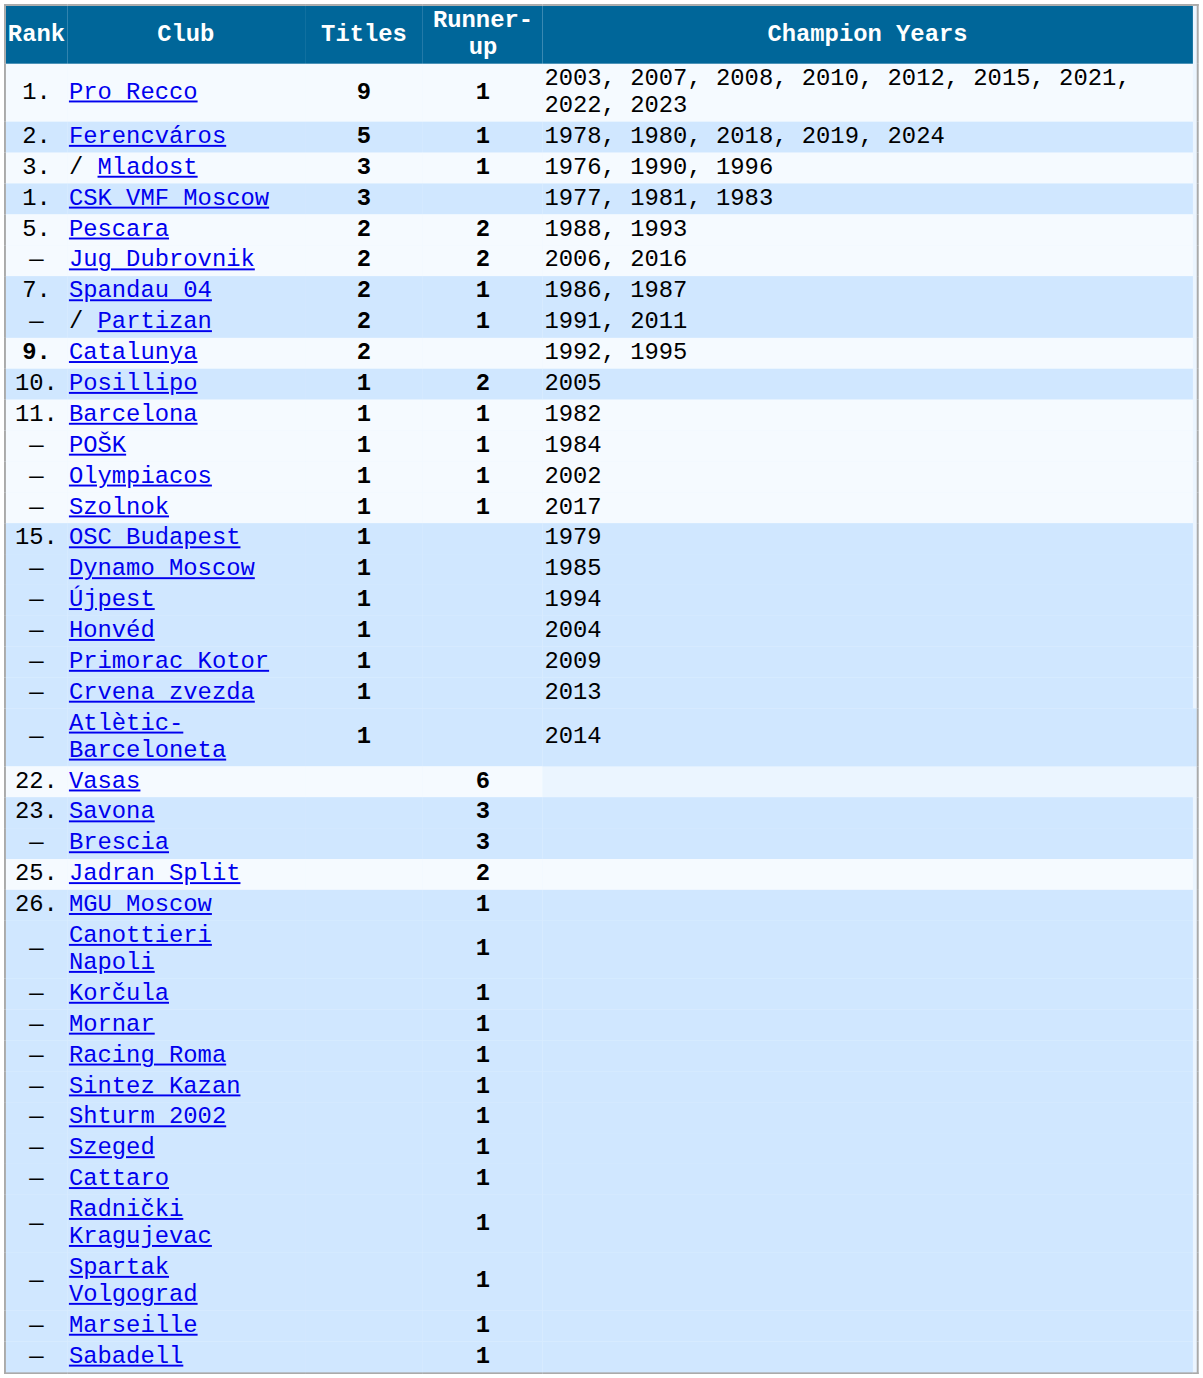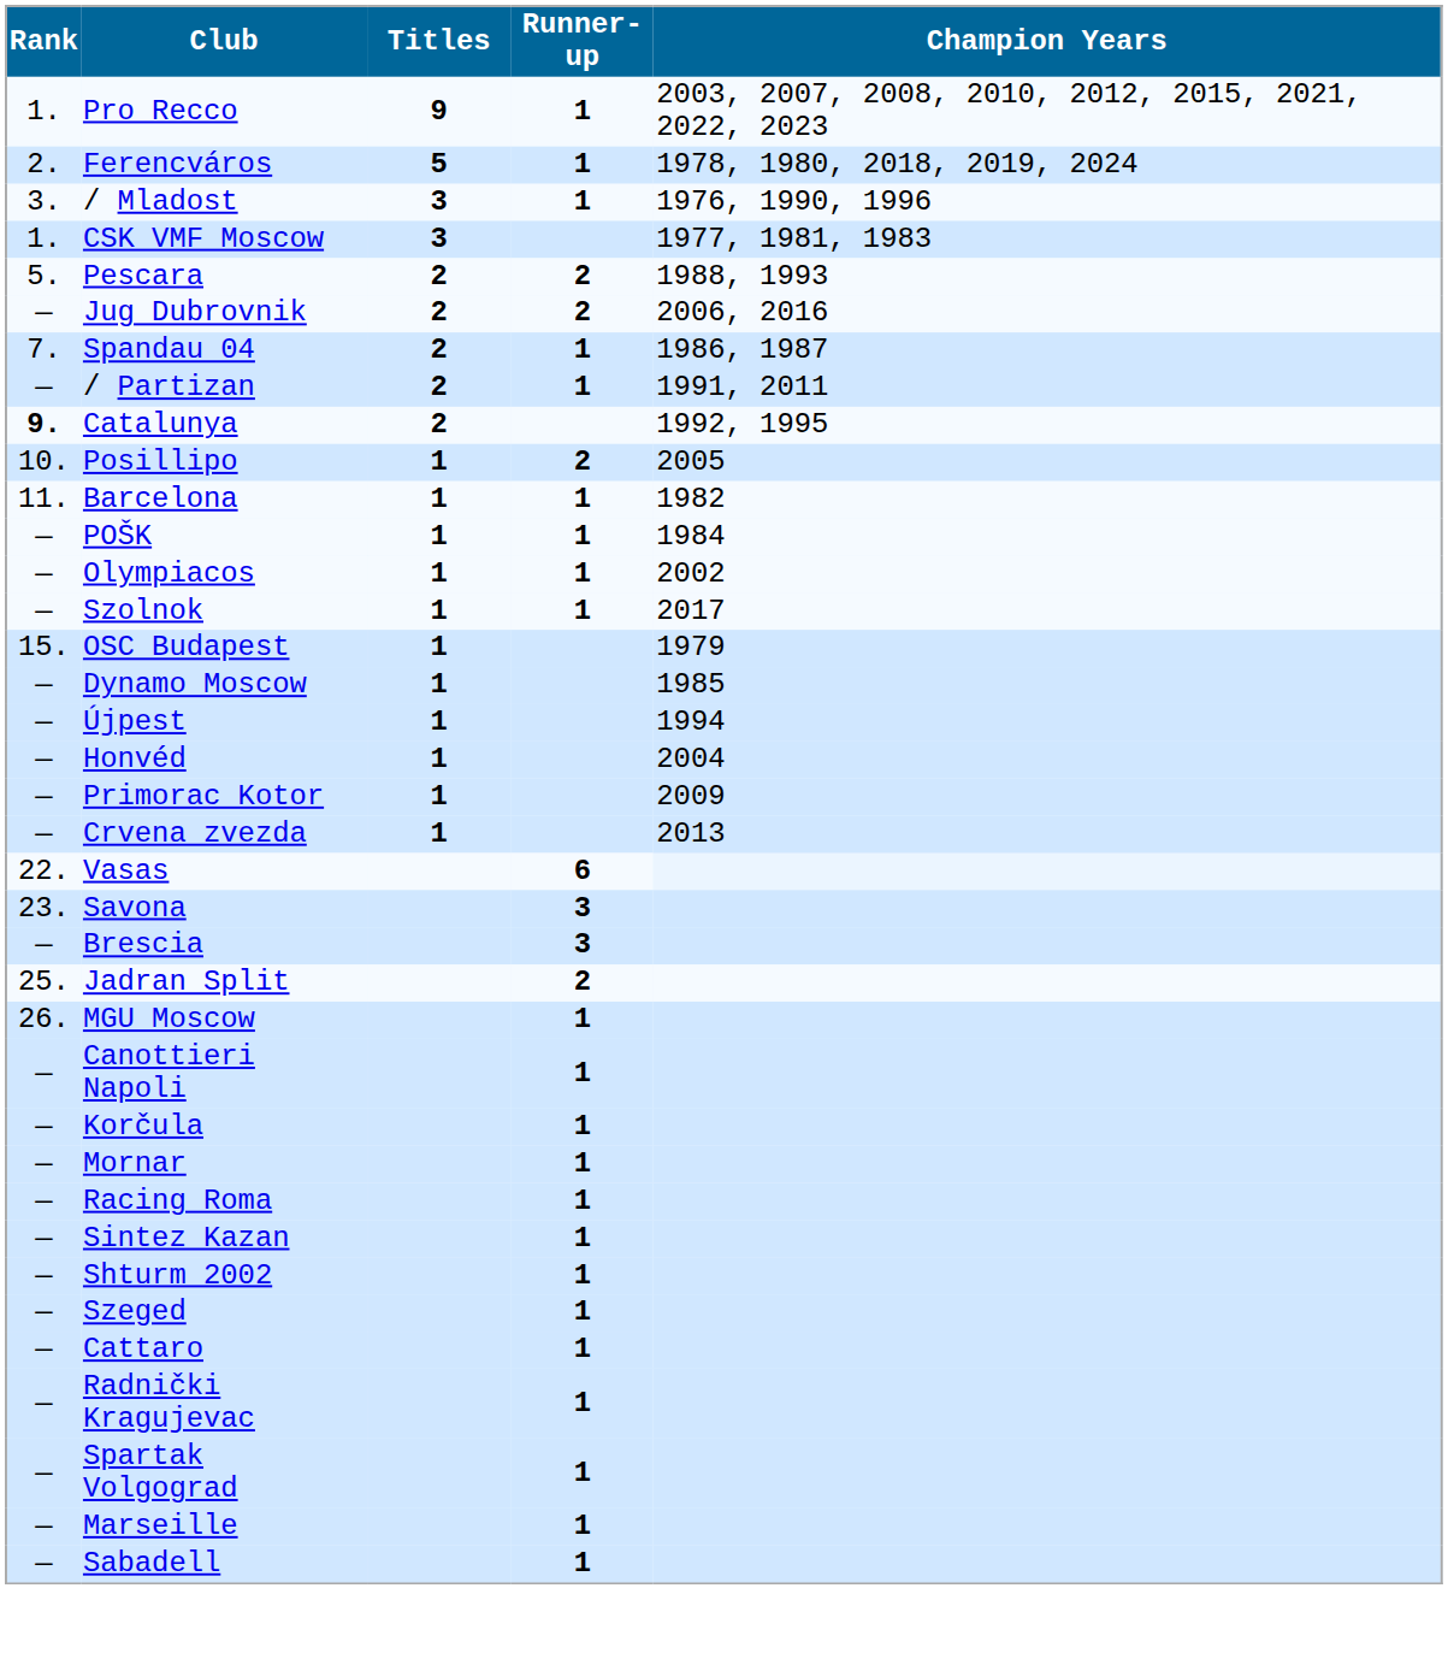 <table cellspacing="0" style="background: #EBF5FF; border: 1px #aaa solid; border-collapse: collapse; font-size: 95%;" width=70%>
 <tr bgcolor=#006699 style="color:white;">
 <th width=5%>Rank</th>
 <th width=20%>Club</th>
 <th width=10%>Titles</th>
 <th width=10%>Runner-up</th>
 <th width=55%>Champion Years</th>
 </tr>
 <tr bgcolor=#F5FAFF>
 <td align=center>1.</td>
 <td> <a href='#'>Pro Recco</a></td>
 <td align=center><strong>9</strong></td>
 <td align=center><strong>1</strong></td>
 <td>2003, 2007, 2008, 2010, 2012, 2015, 2021, 2022, 2023</td>
 </tr>
 <tr bgcolor="#D0E7FF">
 <td align="center">2.</td>
 <td> <a href='#'>Ferencváros</a></td>
 <td align="center"><strong>5</strong></td>
 <td align="center"><strong>1</strong></td>
 <td>1978, 1980, 2018, 2019, 2024</td>
 </tr>
 <tr bgcolor=#F5FAFF>
 <td align=center>3.</td>
 <td>/ <a href='#'>Mladost</a></td>
 <td align=center><strong>3</strong></td>
 <td align=center><strong>1</strong></td>
 <td>1976, 1990, 1996</td>
 </tr>
 <tr bgcolor="#D0E7FF">
 <td align=center>1.</td>
 <td> <a href='#'>CSK VMF Moscow</a></td>
 <td align="center"><strong>3</strong></td>
 <td align="center"></td>
 <td>1977, 1981, 1983</td>
 </tr>
 <tr bgcolor="#F5FAFF">
 <td align="center">5.</td>
 <td> <a href='#'>Pescara</a></td>
 <td align="center"><strong>2</strong></td>
 <td align="center"><strong>2</strong></td>
 <td>1988, 1993</td>
 </tr>
 <tr bgcolor="#F5FAFF">
 <td align="center">—</td>
 <td> <a href='#'>Jug Dubrovnik</a></td>
 <td align="center"><strong>2</strong></td>
 <td align="center"><strong>2</strong></td>
 <td>2006, 2016</td>
 </tr>
 <tr bgcolor="#D0E7FF">
 <td align="center">7.</td>
 <td> <a href='#'>Spandau 04</a></td>
 <td align="center"><strong>2</strong></td>
 <td align="center"><strong>1</strong></td>
 <td>1986, 1987</td>
 </tr>
 <tr bgcolor="#D0E7FF">
 <td align="center">—</td>
 <td>/ <a href='#'>Partizan</a></td>
 <td align="center"><strong>2</strong></td>
 <td align="center"><strong>1</strong></td>
 <td>1991, 2011</td>
 </tr>
 <tr bgcolor=#F5FAFF>
 <td align=center><strong>9.</strong></td>
 <td> <a href='#'>Catalunya</a></td>
 <td align=center><strong>2</strong></td>
 <td align=center></td>
 <td>1992, 1995</td>
 </tr>
 <tr bgcolor="#D0E7FF">
 <td align=center>10.</td>
 <td> <a href='#'>Posillipo</a></td>
 <td align=center><strong>1</strong></td>
 <td align=center><strong>2</strong></td>
 <td>2005</td>
 </tr>
 <tr bgcolor=#F5FAFF>
 <td align=center>11.</td>
 <td> <a href='#'>Barcelona</a></td>
 <td align=center><strong>1</strong></td>
 <td align=center><strong>1</strong></td>
 <td>1982</td>
 </tr>
 <tr bgcolor=#F5FAFF>
 <td align=center>—</td>
 <td> <a href='#'>POŠK</a></td>
 <td align=center><strong>1</strong></td>
 <td align=center><strong>1</strong></td>
 <td>1984</td>
 </tr>
 <tr bgcolor=#F5FAFF>
 <td align="center">—</td>
 <td> <a href='#'>Olympiacos</a></td>
 <td align="center"><strong>1</strong></td>
 <td align="center"><strong>1</strong></td>
 <td>2002</td>
 </tr>
 <tr bgcolor=#F5FAFF>
 <td align=center>—</td>
 <td> <a href='#'>Szolnok</a></td>
 <td align=center><strong>1</strong></td>
 <td align=center><strong>1</strong></td>
 <td>2017</td>
 </tr>
 <tr bgcolor=#D0E7FF>
 <td align="center">15.</td>
 <td> <a href='#'>OSC Budapest</a></td>
 <td align="center"><strong>1</strong></td>
 <td align="center"></td>
 <td>1979</td>
 </tr>
 <tr bgcolor=#D0E7FF>
 <td align=center>—</td>
 <td> <a href='#'>Dynamo Moscow</a></td>
 <td align=center><strong>1</strong></td>
 <td align=center></td>
 <td>1985</td>
 </tr>
 <tr bgcolor=#D0E7FF>
 <td align="center">—</td>
 <td> <a href='#'>Újpest</a></td>
 <td align="center"><strong>1</strong></td>
 <td align="center"></td>
 <td>1994</td>
 </tr>
 <tr bgcolor=#D0E7FF>
 <td align=center>—</td>
 <td> <a href='#'>Honvéd</a></td>
 <td align=center><strong>1</strong></td>
 <td align=center></td>
 <td>2004</td>
 </tr>
 <tr bgcolor=#D0E7FF>
 <td align=center>—</td>
 <td> <a href='#'>Primorac Kotor</a></td>
 <td align=center><strong>1</strong></td>
 <td align=center></td>
 <td>2009</td>
 </tr>
 <tr bgcolor=#D0E7FF>
 <td align=center>—</td>
 <td> <a href='#'>Crvena zvezda</a></td>
 <td align=center><strong>1</strong></td>
 <td align=center></td>
 <td>2013</td>
 </tr>
-<tr bgcolor=#D0E7FF>
-<td align=center>—</td>
-<td> <a href='#'>Atlètic-Barceloneta</a></td>
-<td align=center><strong>1</strong></td>
-<td align=center></td>
-<td>2014</td>
-<td></td>
-</tr>
 <tr bgcolor="#F5FAFF">
 <td align=center>22.</td>
 <td> <a href='#'>Vasas</a></td>
 <td align=center></td>
 <td align=center><strong>6</strong></td>
 </tr>
 <tr bgcolor=#D0E7FF>
 <td align=center>23.</td>
 <td> <a href='#'>Savona</a></td>
 <td align=center></td>
 <td align=center><strong>3</strong></td>
 <td></td>
 </tr>
 <tr bgcolor=#D0E7FF>
 <td align=center>—</td>
 <td> <a href='#'>Brescia</a></td>
 <td align=center></td>
 <td align=center><strong>3</strong></td>
 <td></td>
 </tr>
 <tr bgcolor=#F5FAFF>
 <td align=center>25.</td>
 <td> <a href='#'>Jadran Split</a></td>
 <td align=center></td>
 <td align=center><strong>2</strong></td>
 <td></td>
 </tr>
 <tr bgcolor=#D0E7FF>
 <td align=center>26.</td>
 <td> <a href='#'>MGU Moscow</a></td>
 <td align=center></td>
 <td align=center><strong>1</strong></td>
 <td></td>
 </tr>
 <tr bgcolor=#D0E7FF>
 <td align=center>—</td>
 <td> <a href='#'>Canottieri Napoli</a></td>
 <td align=center></td>
 <td align=center><strong>1</strong></td>
 <td></td>
 </tr>
 <tr bgcolor=#D0E7FF>
 <td align=center>—</td>
 <td> <a href='#'>Korčula</a></td>
 <td align=center></td>
 <td align=center><strong>1</strong></td>
 <td></td>
 </tr>
 <tr bgcolor=#D0E7FF>
 <td align=center>—</td>
 <td> <a href='#'>Mornar</a></td>
 <td align=center></td>
 <td align=center><strong>1</strong></td>
 <td></td>
 </tr>
 <tr bgcolor=#D0E7FF>
 <td align=center>—</td>
 <td> <a href='#'>Racing Roma</a></td>
 <td align=center></td>
 <td align=center><strong>1</strong></td>
 <td></td>
 </tr>
 <tr bgcolor=#D0E7FF>
 <td align=center>—</td>
 <td> <a href='#'>Sintez Kazan</a></td>
 <td align=center></td>
 <td align=center><strong>1</strong></td>
 <td></td>
 </tr>
 <tr bgcolor=#D0E7FF>
 <td align=center>—</td>
 <td> <a href='#'>Shturm 2002</a></td>
 <td align=center></td>
 <td align=center><strong>1</strong></td>
 <td></td>
 </tr>
 <tr bgcolor=#D0E7FF>
 <td align=center>—</td>
 <td> <a href='#'>Szeged</a></td>
 <td align=center></td>
 <td align=center><strong>1</strong></td>
 <td></td>
 </tr>
 <tr bgcolor=#D0E7FF>
 <td align=center>—</td>
 <td> <a href='#'>Cattaro</a></td>
 <td align=center></td>
 <td align=center><strong>1</strong></td>
 <td></td>
 </tr>
 <tr bgcolor=#D0E7FF>
 <td align=center>—</td>
 <td> <a href='#'>Radnički Kragujevac</a></td>
 <td align=center></td>
 <td align=center><strong>1</strong></td>
 <td></td>
 </tr>
 <tr bgcolor=#D0E7FF>
 <td align=center>—</td>
 <td> <a href='#'>Spartak Volgograd</a></td>
 <td align=center></td>
 <td align=center><strong>1</strong></td>
 <td></td>
 </tr>
 <tr bgcolor=#D0E7FF>
 <td align=center>—</td>
 <td> <a href='#'>Marseille</a></td>
 <td align=center></td>
 <td align=center><strong>1</strong></td>
 <td></td>
 </tr>
 <tr bgcolor=#D0E7FF>
 <td align=center>—</td>
 <td> <a href='#'>Sabadell</a></td>
 <td align=center></td>
 <td align=center><strong>1</strong></td>
 <td></td>
 </tr>
 </table>
